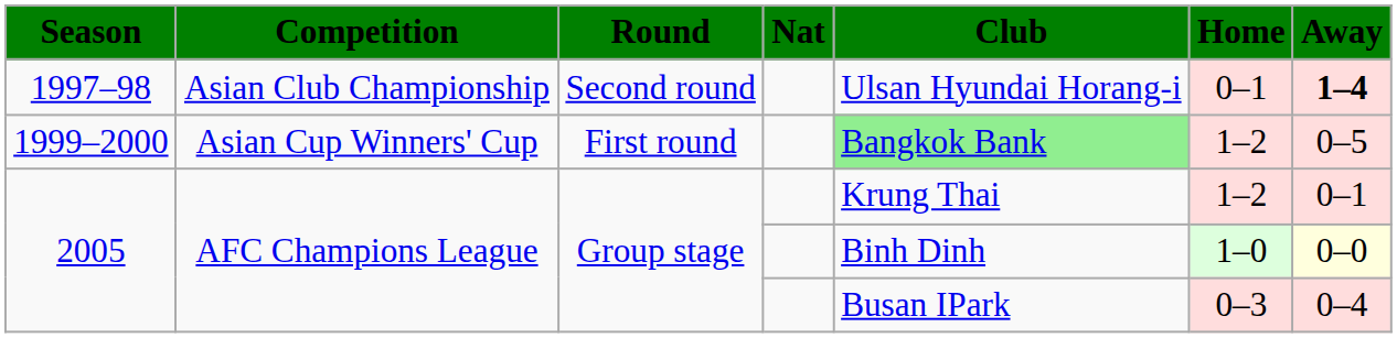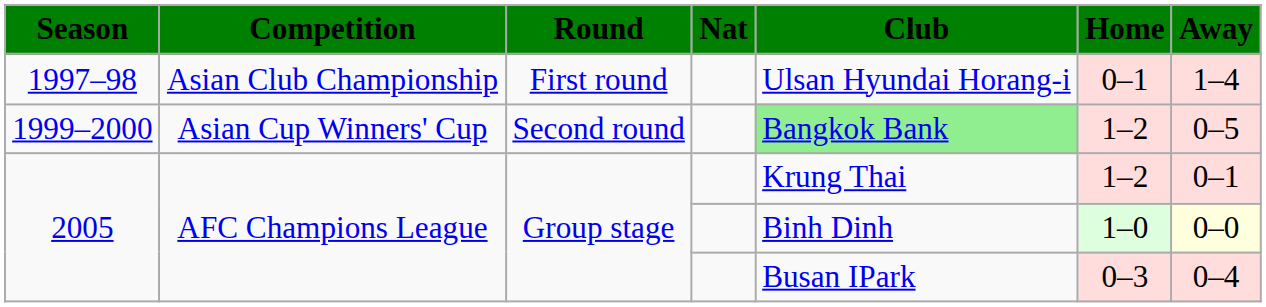 <table class="wikitable">
 <tr>
 <th style="background:green"><span> Season</span></th>
 <th style="background:green"><span> Competition</span></th>
 <th style="background:green"><span> Round</span></th>
 <th style="background:green"><span> Nat</span></th>
 <th style="background:green"><span> Club</span></th>
 <th style="background:green"><span> Home</span></th>
 <th style="background:green"><span> Away</span></th>
 </tr>
 <tr>
 <td align="center"><a href='#'>1997–98</a></td>
 <td align="center"><a href='#'>Asian Club Championship</a></td>
-<td align="center"><a href='#'>Second round</a></td>
+<td align="center"><a href='#'>First round</a></td>
 <td></td>
 <td><a href='#'>Ulsan Hyundai Horang-i</a></td>
 <td style="text-align:center; background:#fdd;">0–1</td>
-<td style="text-align:center; background:#fdd;"><strong>1–4</strong></td>
+<td style="text-align:center; background:#fdd;">1–4</td>
 </tr>
 <tr>
 <td align="center"><a href='#'>1999–2000</a></td>
 <td align="center"><a href='#'>Asian Cup Winners' Cup</a></td>
-<td align="center"><a href='#'>First round</a></td>
+<td align="center"><a href='#'>Second round</a></td>
 <td></td>
 <td style="background: lightgreen;"><a href='#'>Bangkok Bank</a></td>
 <td style="text-align:center; background:#fdd;">1–2</td>
 <td style="text-align:center; background:#fdd;">0–5</td>
 </tr>
 <tr>
 <td align="center" rowspan="3"><a href='#'>2005</a></td>
 <td align="center" rowspan="3"><a href='#'>AFC Champions League</a></td>
 <td align="center" rowspan="3"><a href='#'>Group stage</a></td>
 <td></td>
 <td><a href='#'>Krung Thai</a></td>
 <td style="text-align:center; background:#fdd;">1–2</td>
 <td style="text-align:center; background:#fdd;">0–1</td>
 </tr>
 <tr>
 <td></td>
 <td><a href='#'>Binh Dinh</a></td>
 <td style="text-align:center; background:#dfd;">1–0</td>
 <td style="text-align:center; background:#ffd;">0–0</td>
 </tr>
 <tr>
 <td></td>
 <td><a href='#'>Busan IPark</a></td>
 <td style="text-align:center; background:#fdd;">0–3</td>
 <td style="text-align:center; background:#fdd;">0–4</td>
 </tr>
 </table>
